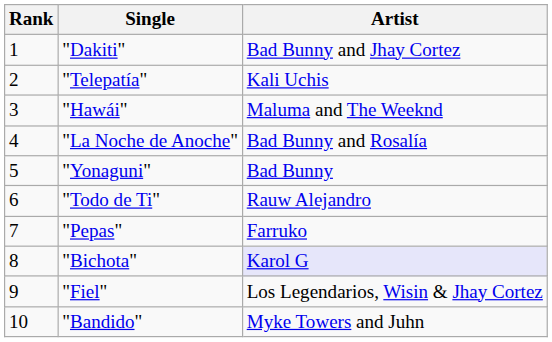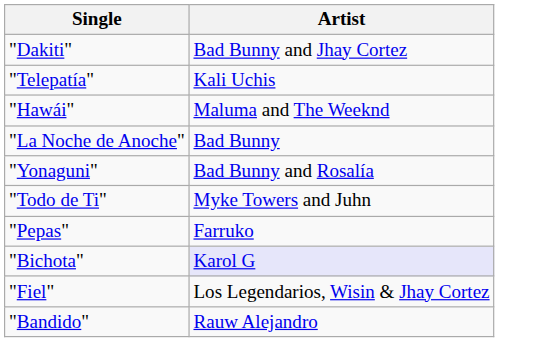 <table class="wikitable">
 <tr>
-<th>Rank</th>
 <th>Single</th>
 <th>Artist</th>
 </tr>
 <tr>
-<td>1</td>
 <td>"<a href='#'>Dakiti</a>"</td>
 <td><a href='#'>Bad Bunny</a> and <a href='#'>Jhay Cortez</a></td>
 </tr>
 <tr>
-<td>2</td>
 <td>"<a href='#'>Telepatía</a>"</td>
 <td><a href='#'>Kali Uchis</a></td>
 </tr>
 <tr>
-<td>3</td>
 <td>"<a href='#'>Hawái</a>"</td>
 <td><a href='#'>Maluma</a> and <a href='#'>The Weeknd</a></td>
 </tr>
 <tr>
-<td>4</td>
 <td>"<a href='#'>La Noche de Anoche</a>"</td>
+<td><a href='#'>Bad Bunny</a></td>
+</tr>
+<tr>
+<td>"<a href='#'>Yonaguni</a>"</td>
 <td><a href='#'>Bad Bunny</a> and <a href='#'>Rosalía</a></td>
 </tr>
 <tr>
-<td>5</td>
-<td>"<a href='#'>Yonaguni</a>"</td>
-<td><a href='#'>Bad Bunny</a></td>
+<td>"<a href='#'>Todo de Ti</a>"</td>
+<td><a href='#'>Myke Towers</a> and Juhn</td>
 </tr>
 <tr>
-<td>6</td>
-<td>"<a href='#'>Todo de Ti</a>"</td>
-<td><a href='#'>Rauw Alejandro</a></td>
-</tr>
-<tr>
-<td>7</td>
 <td>"<a href='#'>Pepas</a>"</td>
 <td><a href='#'>Farruko</a></td>
 </tr>
 <tr>
-<td>8</td>
 <td>"<a href='#'>Bichota</a>"</td>
 <td style="background: lavender;"><a href='#'>Karol G</a></td>
 </tr>
 <tr>
-<td>9</td>
 <td>"<a href='#'>Fiel</a>"</td>
 <td>Los Legendarios, <a href='#'>Wisin</a> & <a href='#'>Jhay Cortez</a></td>
 </tr>
 <tr>
-<td>10</td>
 <td>"<a href='#'>Bandido</a>"</td>
-<td><a href='#'>Myke Towers</a> and Juhn</td>
+<td><a href='#'>Rauw Alejandro</a></td>
 </tr>
 </table>
